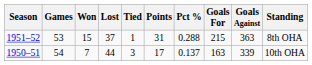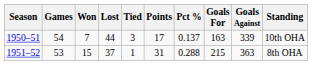 <table class="wikitable">
 <tr>
 <th>Season</th>
 <th>Games</th>
 <th>Won</th>
 <th>Lost</th>
 <th>Tied</th>
 <th>Points</th>
 <th>Pct %</th>
 <th>Goals<br>For</th>
 <th>Goals<br><small>Against</small></th>
 <th>Standing</th>
 </tr>
 <tr align="center">
+<td><a href='#'>1950–51</a></td>
+<td>54</td>
+<td>7</td>
+<td>44</td>
+<td>3</td>
+<td>17</td>
+<td>0.137</td>
+<td>163</td>
+<td>339</td>
+<td>10th OHA</td>
+</tr>
+<tr align="center">
 <td><a href='#'>1951–52</a></td>
 <td>53</td>
 <td>15</td>
 <td>37</td>
 <td>1</td>
 <td>31</td>
 <td>0.288</td>
 <td>215</td>
 <td>363</td>
 <td>8th OHA</td>
 </tr>
-<tr align="center">
-<td><a href='#'>1950–51</a></td>
-<td>54</td>
-<td>7</td>
-<td>44</td>
-<td>3</td>
-<td>17</td>
-<td>0.137</td>
-<td>163</td>
-<td>339</td>
-<td>10th OHA</td>
-</tr>
 </table>
